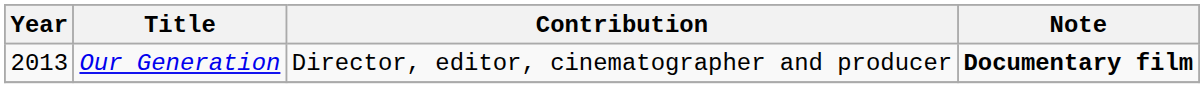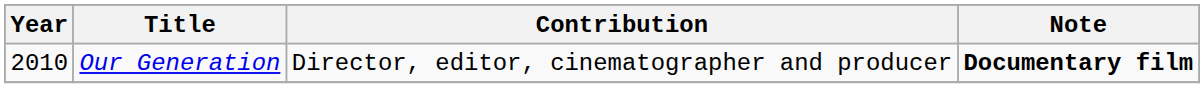 <table class="wikitable sortable">
 <tr>
 <th>Year</th>
 <th>Title</th>
 <th>Contribution</th>
 <th>Note</th>
 </tr>
 <tr>
-<td>2013</td>
+<td>2010</td>
 <td><em><a href='#'>Our Generation</a></em></td>
 <td>Director, editor, cinematographer and producer</td>
 <td><strong>Documentary film</strong></td>
 </tr>
 <tr>
 </tr>
 </table>
